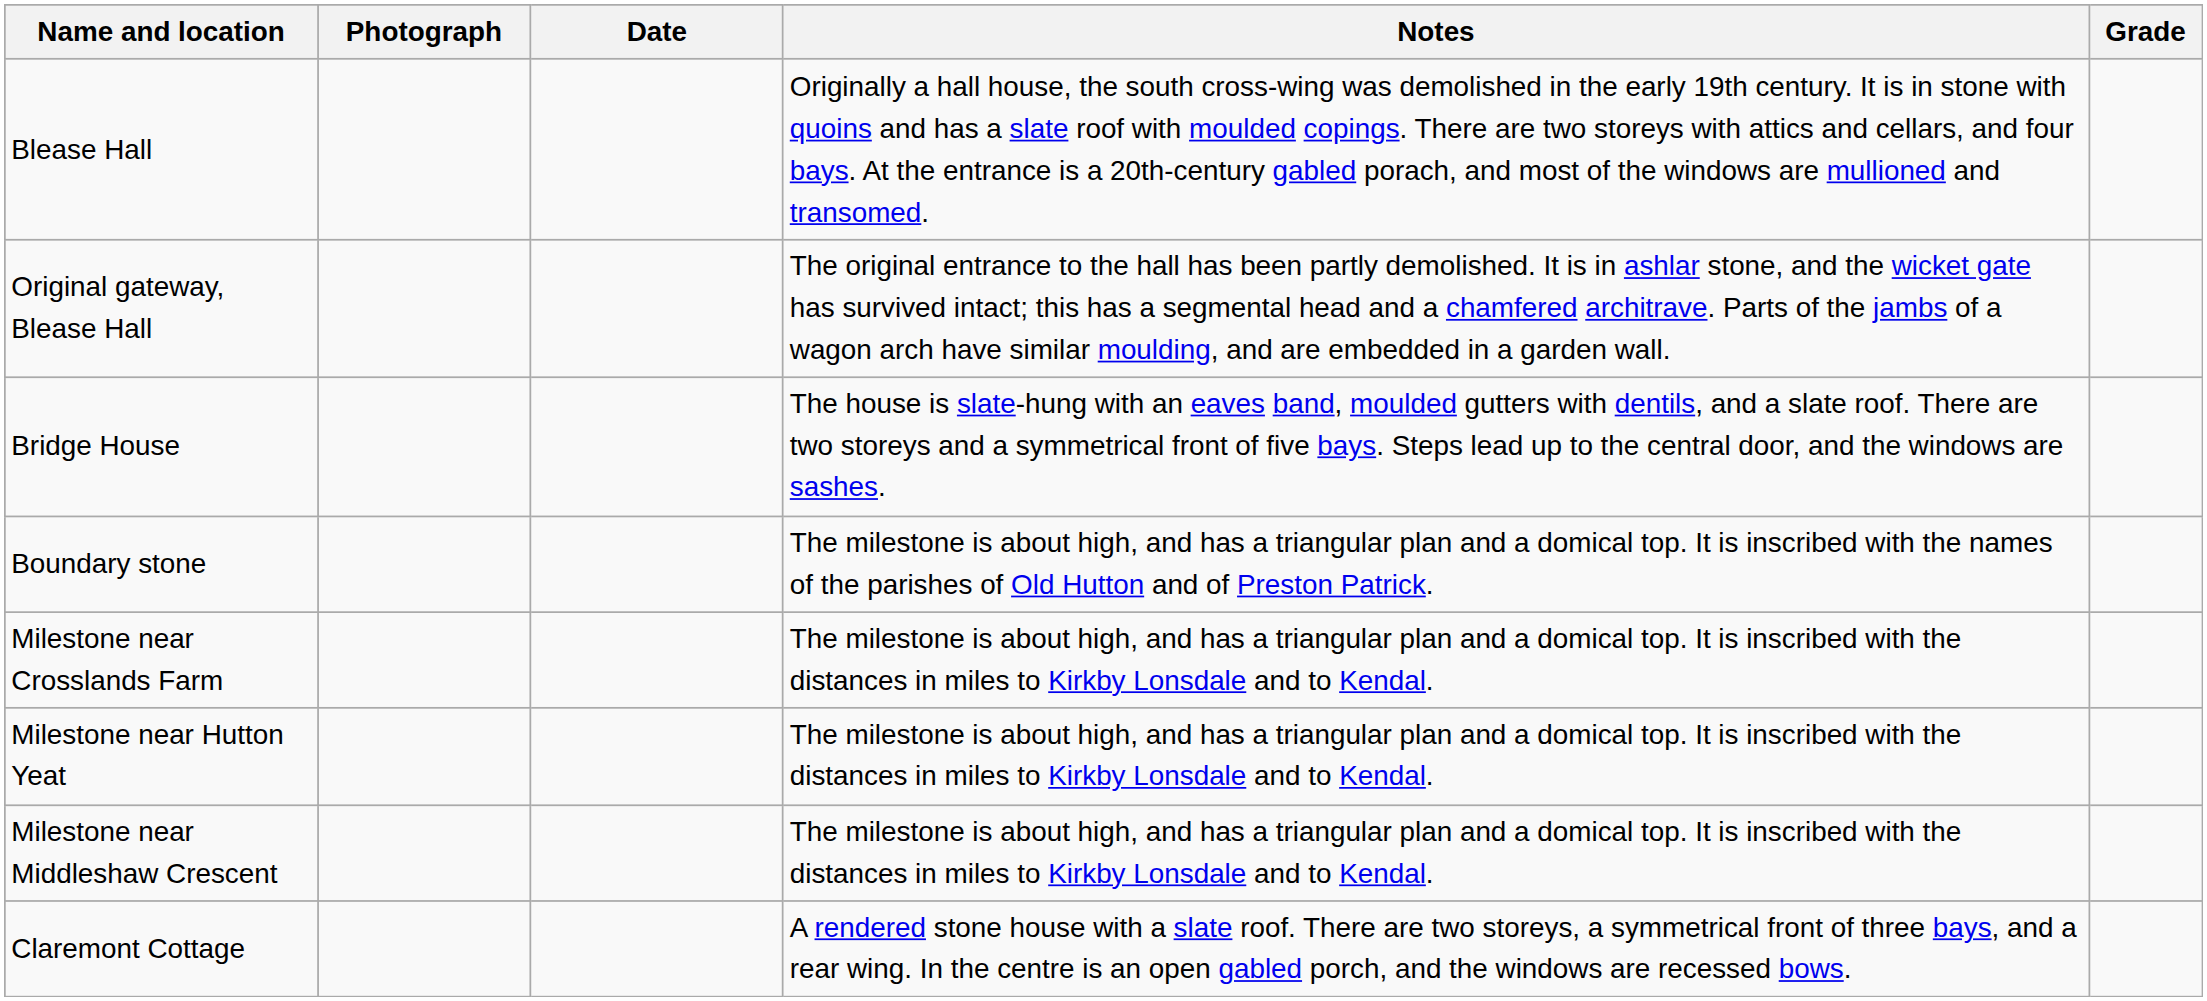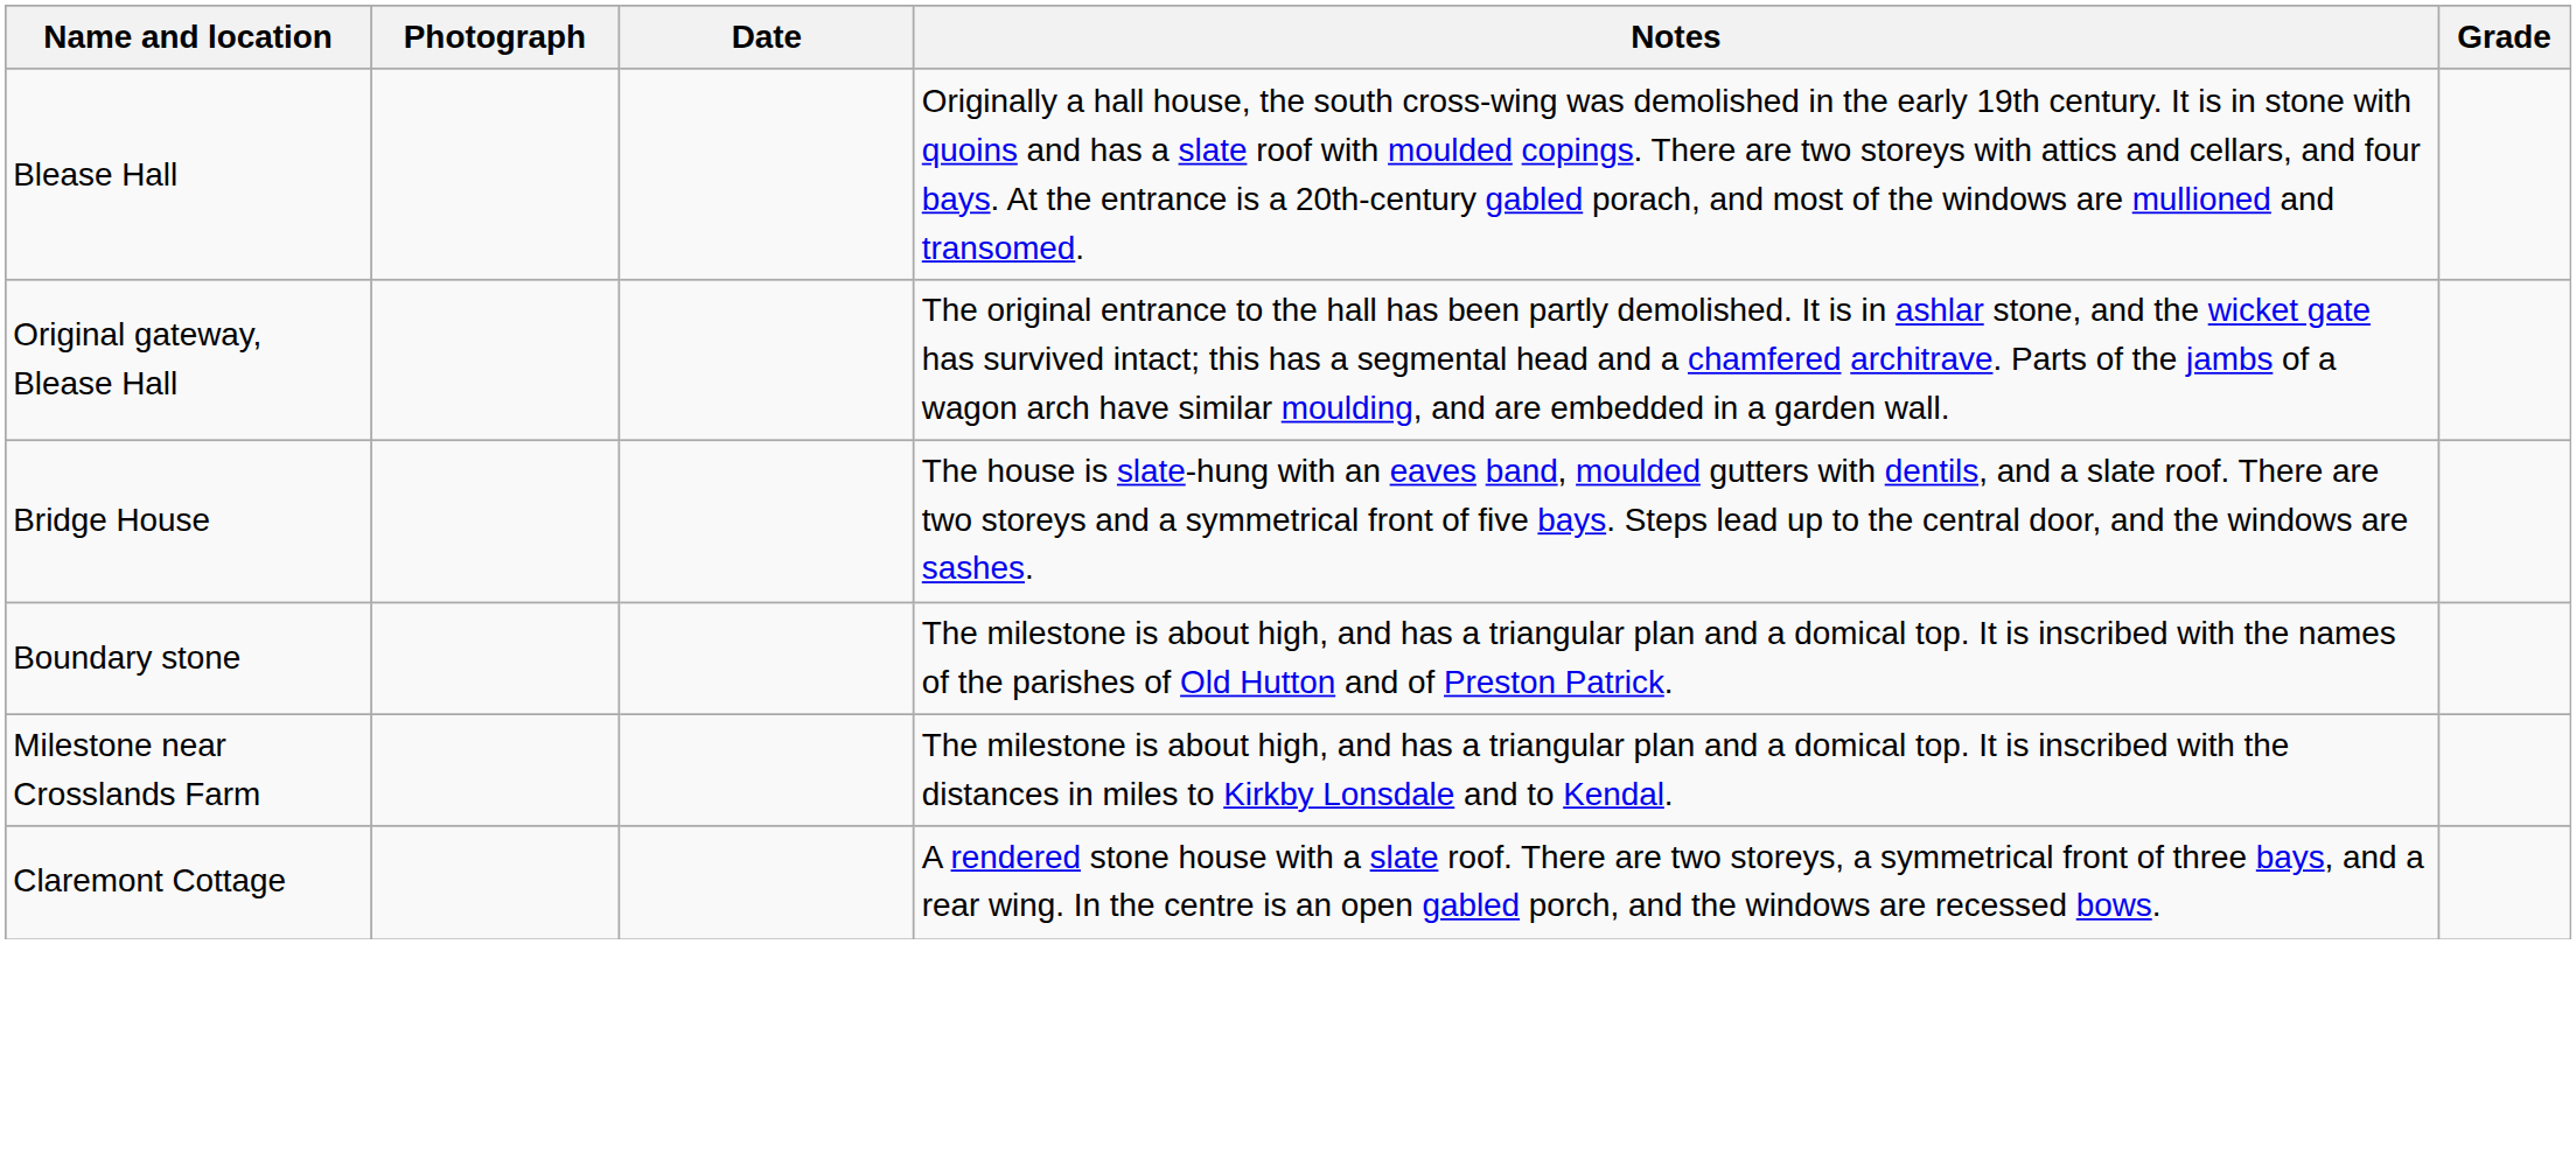 <table class="wikitable sortable plainrowheaders" style="width:100%; border:0; text-align:left; line-height:150%;">
 <tr>
 <th scope="col"  style="width:150px">Name and location</th>
 <th scope="col"  style="width:100px" class="unsortable">Photograph</th>
 <th scope="col"  style="width:120px">Date</th>
 <th scope="col"  style="width:650px" class="unsortable">Notes</th>
 <th scope="col"  style="width:50px">Grade</th>
 </tr>
 <tr>
 <td>Blease Hall<br><small></small></td>
 <td></td>
 <td align="center"></td>
 <td>Originally a hall house, the south cross-wing was demolished in the early 19th century.  It is in stone with <a href='#'>quoins</a> and has a <a href='#'>slate</a> roof with <a href='#'>moulded</a> <a href='#'>copings</a>.  There are two storeys with attics and cellars, and four <a href='#'>bays</a>.  At the entrance is a 20th-century <a href='#'>gabled</a> porach, and most of the windows are <a href='#'>mullioned</a> and <a href='#'>transomed</a>.</td>
 <td align="center" ></td>
 </tr>
 <tr>
 <td>Original gateway, Blease Hall<br><small></small></td>
 <td></td>
 <td align="center"></td>
 <td>The original entrance to the hall has been partly demolished.  It is in <a href='#'>ashlar</a> stone, and the <a href='#'>wicket gate</a> has survived intact; this has a segmental head and a <a href='#'>chamfered</a> <a href='#'>architrave</a>.  Parts of the <a href='#'>jambs</a> of a wagon arch have similar <a href='#'>moulding</a>, and are embedded in a garden wall.</td>
 <td align="center" ></td>
 </tr>
 <tr>
 <td>Bridge House<br><small></small></td>
 <td></td>
 <td align="center"></td>
 <td>The house is <a href='#'>slate</a>-hung with an <a href='#'>eaves</a> <a href='#'>band</a>, <a href='#'>moulded</a> gutters with <a href='#'>dentils</a>, and a slate roof.  There are two storeys and a symmetrical front of five <a href='#'>bays</a>.  Steps lead up to the central door, and the windows are <a href='#'>sashes</a>.</td>
 <td align="center" ></td>
 </tr>
 <tr>
 <td>Boundary stone<br><small></small></td>
 <td></td>
 <td align="center"></td>
 <td>The milestone is about  high, and has a triangular plan and a domical top.  It is inscribed with the names of the parishes of <a href='#'>Old Hutton</a> and of <a href='#'>Preston Patrick</a>.</td>
 <td align="center" ></td>
 </tr>
 <tr>
 <td>Milestone near Crosslands Farm<br><small></small></td>
 <td></td>
 <td align="center"></td>
 <td>The milestone is about  high, and has a triangular plan and a domical top.  It is inscribed with the distances in miles to <a href='#'>Kirkby Lonsdale</a> and to <a href='#'>Kendal</a>.</td>
 <td align="center" ></td>
 </tr>
 <tr>
-<td>Milestone near Hutton Yeat<br><small></small></td>
-<td></td>
-<td align="center"></td>
-<td>The milestone is about  high, and has a triangular plan and a domical top.  It is inscribed with the distances in miles to <a href='#'>Kirkby Lonsdale</a> and to <a href='#'>Kendal</a>.</td>
-<td align="center" ></td>
-</tr>
-<tr>
-<td>Milestone near Middleshaw Crescent<br><small></small></td>
-<td></td>
-<td align="center"></td>
-<td>The milestone is about  high, and has a triangular plan and a domical top.  It is inscribed with the distances in miles to <a href='#'>Kirkby Lonsdale</a> and to <a href='#'>Kendal</a>.</td>
-<td align="center" ></td>
-</tr>
-<tr>
 <td>Claremont Cottage<br><small></small></td>
 <td></td>
 <td align="center"></td>
 <td>A <a href='#'>rendered</a> stone house with a <a href='#'>slate</a> roof.  There are two storeys, a symmetrical front of three <a href='#'>bays</a>, and a rear wing.  In the centre is an open <a href='#'>gabled</a> porch, and the windows are recessed <a href='#'>bows</a>.</td>
 <td align="center" ></td>
 </tr>
 <tr>
 </tr>
 </table>
